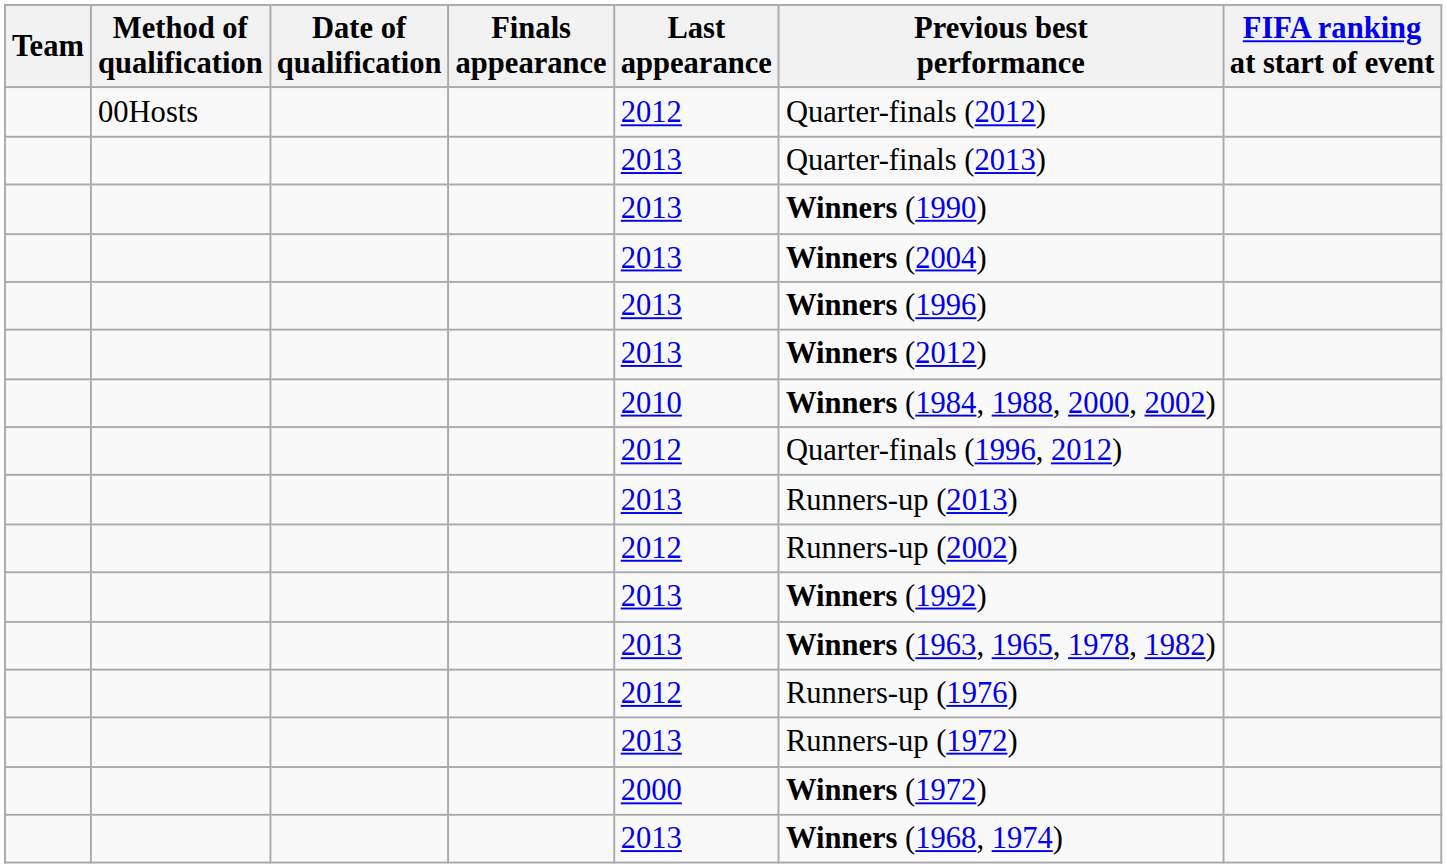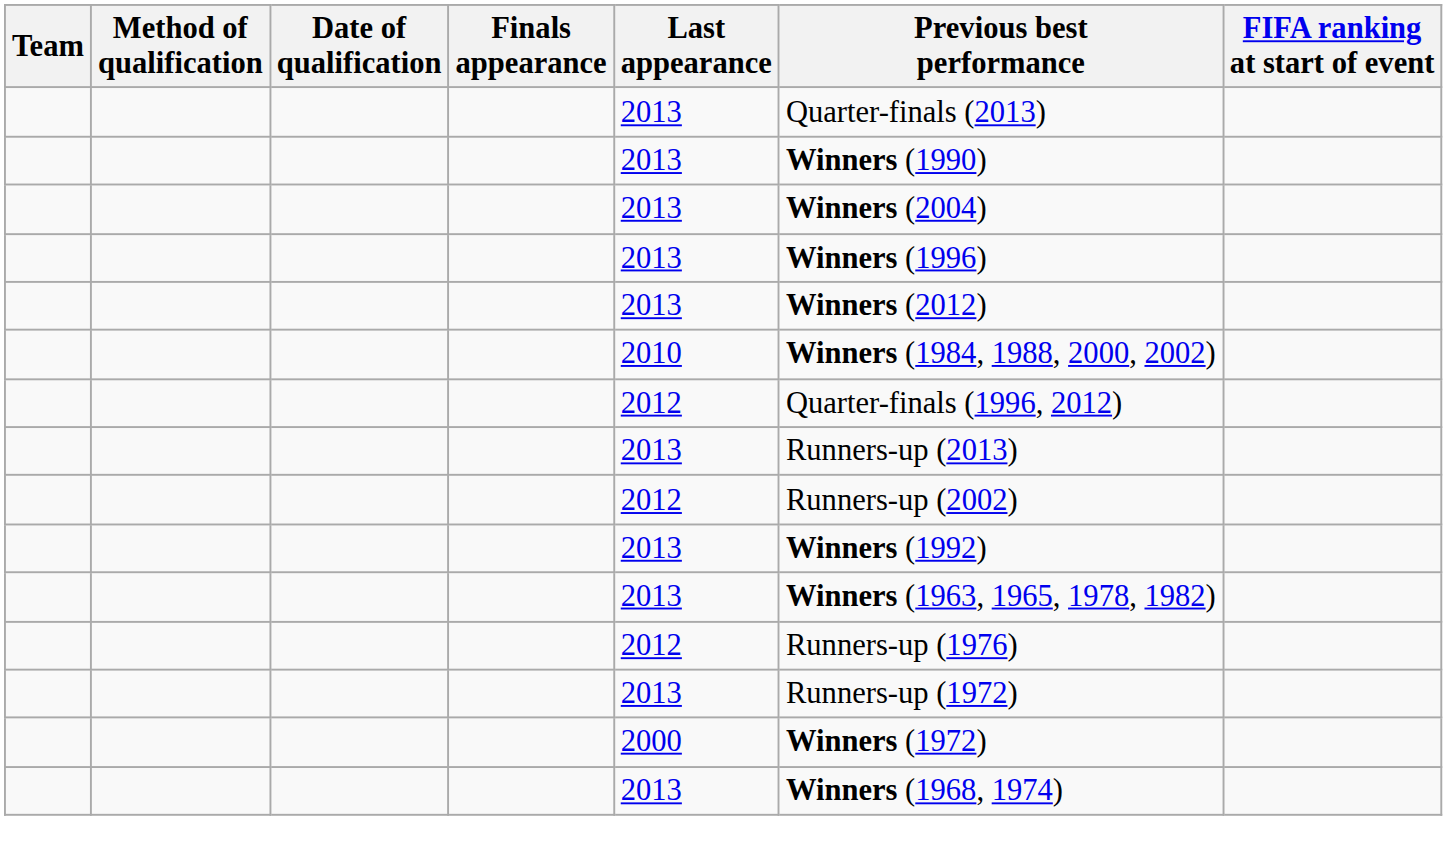 <table class="wikitable sortable" style="text-align: left;">
 <tr>
 <th>Team</th>
 <th>Method of<br>qualification</th>
 <th>Date of<br>qualification</th>
 <th>Finals<br>appearance</th>
 <th>Last<br>appearance</th>
 <th>Previous best<br>performance</th>
 <th><a href='#'>FIFA ranking</a><br>at start of event</th>
-</tr>
-<tr>
-<td></td>
-<td><span>00</span>Hosts</td>
-<td></td>
-<td></td>
-<td><a href='#'>2012</a></td>
-<td>Quarter-finals (<a href='#'>2012</a>)</td>
-<td></td>
 </tr>
 <tr>
 <td></td>
 <td></td>
 <td></td>
 <td></td>
 <td><a href='#'>2013</a></td>
 <td>Quarter-finals (<a href='#'>2013</a>)</td>
 <td></td>
 </tr>
 <tr>
 <td></td>
 <td></td>
 <td></td>
 <td></td>
 <td><a href='#'>2013</a></td>
 <td><strong>Winners</strong> (<a href='#'>1990</a>)</td>
 <td></td>
 </tr>
 <tr>
 <td></td>
 <td></td>
 <td></td>
 <td></td>
 <td><a href='#'>2013</a></td>
 <td><strong>Winners</strong> (<a href='#'>2004</a>)</td>
 <td></td>
 </tr>
 <tr>
 <td></td>
 <td></td>
 <td></td>
 <td></td>
 <td><a href='#'>2013</a></td>
 <td><strong>Winners</strong> (<a href='#'>1996</a>)</td>
 <td></td>
 </tr>
 <tr>
 <td></td>
 <td></td>
 <td></td>
 <td></td>
 <td><a href='#'>2013</a></td>
 <td><strong>Winners</strong> (<a href='#'>2012</a>)</td>
 <td></td>
 </tr>
 <tr>
 <td></td>
 <td></td>
 <td></td>
 <td></td>
 <td><a href='#'>2010</a></td>
 <td><strong>Winners</strong> (<a href='#'>1984</a>, <a href='#'>1988</a>, <a href='#'>2000</a>, <a href='#'>2002</a>)</td>
 <td></td>
 </tr>
 <tr>
 <td></td>
 <td></td>
 <td></td>
 <td></td>
 <td><a href='#'>2012</a></td>
 <td>Quarter-finals (<a href='#'>1996</a>, <a href='#'>2012</a>)</td>
 <td></td>
 </tr>
 <tr>
 <td></td>
 <td></td>
 <td></td>
 <td></td>
 <td><a href='#'>2013</a></td>
 <td>Runners-up (<a href='#'>2013</a>)</td>
 <td></td>
 </tr>
 <tr>
 <td></td>
 <td></td>
 <td></td>
 <td></td>
 <td><a href='#'>2012</a></td>
 <td>Runners-up (<a href='#'>2002</a>)</td>
 <td></td>
 </tr>
 <tr>
 <td></td>
 <td></td>
 <td></td>
 <td></td>
 <td><a href='#'>2013</a></td>
 <td><strong>Winners</strong> (<a href='#'>1992</a>)</td>
 <td></td>
 </tr>
 <tr>
 <td></td>
 <td></td>
 <td></td>
 <td></td>
 <td><a href='#'>2013</a></td>
 <td><strong>Winners</strong> (<a href='#'>1963</a>, <a href='#'>1965</a>, <a href='#'>1978</a>, <a href='#'>1982</a>)</td>
 <td></td>
 </tr>
 <tr>
 <td></td>
 <td></td>
 <td></td>
 <td></td>
 <td><a href='#'>2012</a></td>
 <td>Runners-up (<a href='#'>1976</a>)</td>
 <td></td>
 </tr>
 <tr>
 <td></td>
 <td></td>
 <td></td>
 <td></td>
 <td><a href='#'>2013</a></td>
 <td>Runners-up (<a href='#'>1972</a>)</td>
 <td></td>
 </tr>
 <tr>
 <td></td>
 <td></td>
 <td></td>
 <td></td>
 <td><a href='#'>2000</a></td>
 <td><strong>Winners</strong> (<a href='#'>1972</a>)</td>
 <td></td>
 </tr>
 <tr>
 <td></td>
 <td></td>
 <td></td>
 <td></td>
 <td><a href='#'>2013</a></td>
 <td><strong>Winners</strong> (<a href='#'>1968</a>, <a href='#'>1974</a>)</td>
 <td></td>
 </tr>
 </table>
